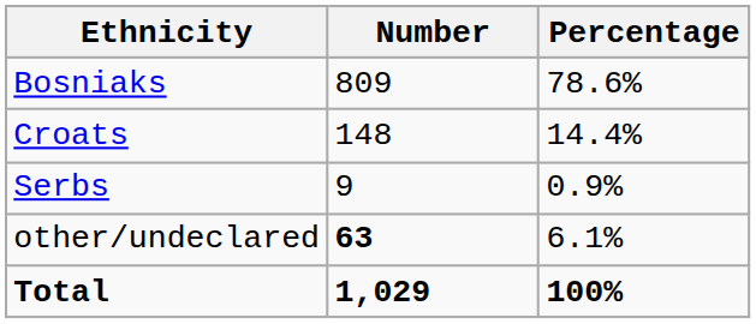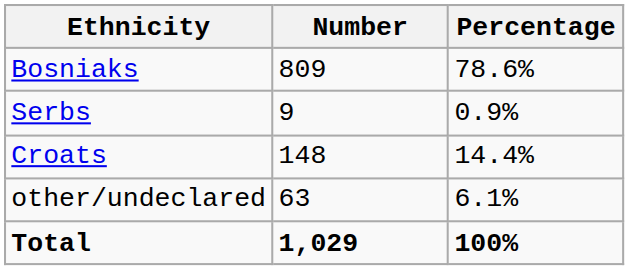 <table class="wikitable">
 <tr>
 <th width="100px">Ethnicity</th>
 <th width="80px">Number</th>
 <th width="80px">Percentage</th>
 </tr>
 <tr>
 <td><a href='#'>Bosniaks</a></td>
 <td>809</td>
 <td>78.6%</td>
 </tr>
 <tr>
+<td><a href='#'>Serbs</a></td>
+<td>9</td>
+<td>0.9%</td>
+</tr>
+<tr>
 <td><a href='#'>Croats</a></td>
 <td>148</td>
 <td>14.4%</td>
 </tr>
 <tr>
-<td><a href='#'>Serbs</a></td>
-<td>9</td>
-<td>0.9%</td>
-</tr>
-<tr>
 <td>other/undeclared</td>
-<td><strong>63</strong></td>
+<td>63</td>
 <td>6.1%</td>
 </tr>
 <tr>
 <td><strong>Total</strong></td>
 <td><strong>1,029</strong></td>
 <td><strong>100%</strong></td>
 </tr>
 </table>
